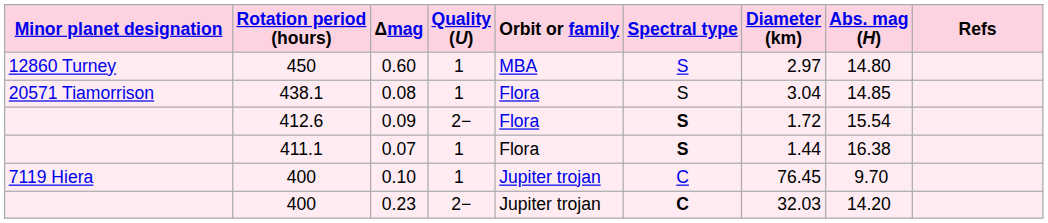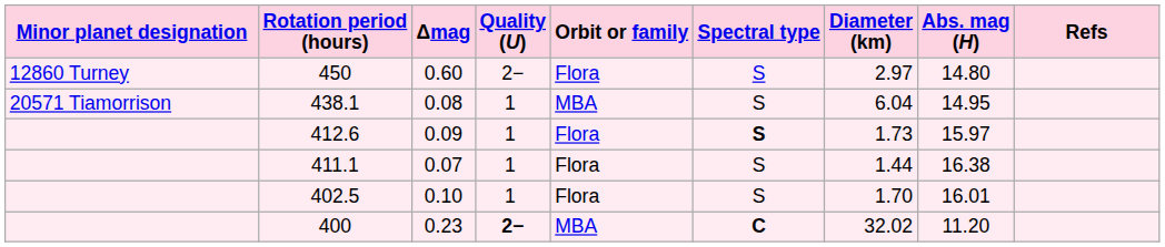 <table class="wikitable" style="text-align: center; background-color: #FEECF2;  font-size: 0.9em;">
 <tr>
 <th width=180 style="background-color:#FDD3E1;"><a href='#'>Minor planet designation</a></th>
 <th style="background-color: #FDD3E1;"><a href='#'>Rotation period</a><br>(hours)</th>
 <th style="background-color: #FDD3E1;">Δ<a href='#'>mag</a></th>
 <th style="background-color: #FDD3E1;"><a href='#'>Quality</a><br>(<em>U</em>)</th>
 <th style="background-color: #FDD3E1;">Orbit or <a href='#'>family</a></th>
 <th style="background-color: #FDD3E1;"><a href='#'>Spectral type</a></th>
 <th style="background-color: #FDD3E1;"><a href='#'>Diameter</a><br>(km)</th>
 <th style="background-color: #FDD3E1;"><a href='#'>Abs. mag</a><br>(<em>H</em>)</th>
 <th width=100 style="background-color: #FDD3E1;">Refs</th>
 </tr>
 <tr id="20571">
 <td align=left><a href='#'>12860 Turney</a></td>
 <td>450</td>
 <td>0.60</td>
-<td>1 </td>
-<td align=left><a href='#'>MBA</a> </td>
+<td>2−</td>
+<td align=left><a href='#'>Flora</a></td>
 <td><a href='#'>S</a></td>
 <td align=right>2.97</td>
 <td>14.80</td>
 <td></td>
 </tr>
 <tr id="12860">
 <td align=left><a href='#'>20571 Tiamorrison</a></td>
 <td>438.1</td>
 <td>0.08</td>
 <td>1 </td>
-<td align=left><a href='#'>Flora</a></td>
+<td align=left><a href='#'>MBA</a> </td>
 <td>S</td>
-<td align=right>3.04</td>
-<td>14.85</td>
+<td align=right>6.04</td>
+<td>14.95</td>
 <td></td>
 </tr>
 <tr id="41917">
 <td align=left></td>
 <td>412.6</td>
 <td>0.09</td>
-<td>2−</td>
+<td>1 </td>
 <td align=left><a href='#'>Flora</a></td>
 <td><strong>S</strong></td>
-<td align=right>1.72</td>
-<td>15.54</td>
+<td align=right>1.73</td>
+<td>15.97</td>
 <td></td>
 </tr>
 <tr id="106647">
 <td align=left></td>
 <td>411.1</td>
 <td>0.07</td>
 <td>1 </td>
 <td align=left>Flora</td>
-<td><strong>S</strong></td>
+<td>S</td>
 <td align=right>1.44</td>
 <td>16.38</td>
 <td></td>
 </tr>
-<tr id="7119">
-<td align=left><a href='#'>7119 Hiera</a></td>
-<td>400</td>
+<tr id="39687">
+<td align=left></td>
+<td>402.5</td>
 <td>0.10</td>
 <td>1 </td>
-<td align=left><a href='#'>Jupiter trojan</a></td>
-<td><a href='#'>C</a></td>
-<td align=right>76.45</td>
-<td> 9.70</td>
+<td align=left>Flora</td>
+<td>S</td>
+<td align=right>1.70</td>
+<td>16.01</td>
 <td></td>
 </tr>
 <tr id="13366">
 <td align=left></td>
 <td>400</td>
 <td>0.23</td>
-<td>2−</td>
-<td align=left>Jupiter trojan</td>
+<td><strong>2−</strong></td>
+<td align=left><a href='#'>MBA</a> </td>
 <td><strong>C</strong></td>
-<td align=right>32.03</td>
-<td>14.20</td>
+<td align=right>32.02</td>
+<td>11.20</td>
 <td></td>
 </tr>
 </table>
